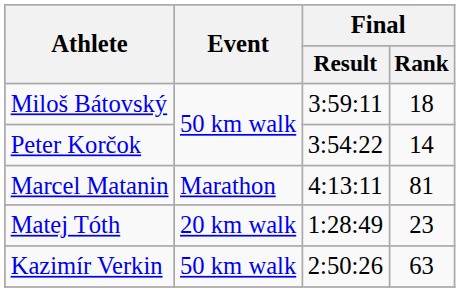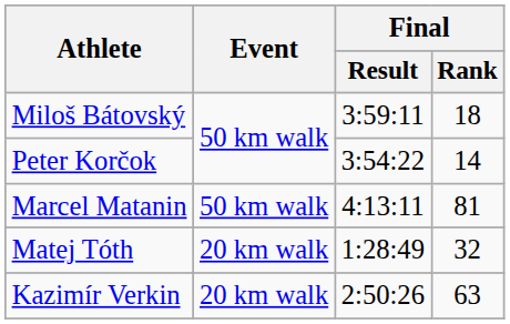 <table class=wikitable style="font-size:90%">
 <tr>
 <th rowspan="2">Athlete</th>
 <th rowspan="2">Event</th>
 <th colspan="2">Final</th>
 </tr>
 <tr style="font-size:95%">
 <th>Result</th>
 <th>Rank</th>
 </tr>
 <tr align=center>
 <td align=left><a href='#'>Miloš Bátovský</a></td>
 <td align=left rowspan=2><a href='#'>50 km walk</a></td>
 <td>3:59:11</td>
 <td>18</td>
 </tr>
 <tr align=center>
 <td align=left><a href='#'>Peter Korčok</a></td>
 <td>3:54:22</td>
 <td>14</td>
 </tr>
 <tr align=center>
 <td align=left><a href='#'>Marcel Matanin</a></td>
-<td align=left><a href='#'>Marathon</a></td>
+<td align=left><a href='#'>50 km walk</a></td>
 <td>4:13:11</td>
 <td>81</td>
 </tr>
 <tr align=center>
 <td align=left><a href='#'>Matej Tóth</a></td>
 <td align=left><a href='#'>20 km walk</a></td>
 <td>1:28:49</td>
-<td>23</td>
+<td>32</td>
 </tr>
 <tr align=center>
 <td align=left><a href='#'>Kazimír Verkin</a></td>
-<td align=left><a href='#'>50 km walk</a></td>
+<td align=left><a href='#'>20 km walk</a></td>
 <td>2:50:26</td>
 <td>63</td>
 </tr>
 </table>
